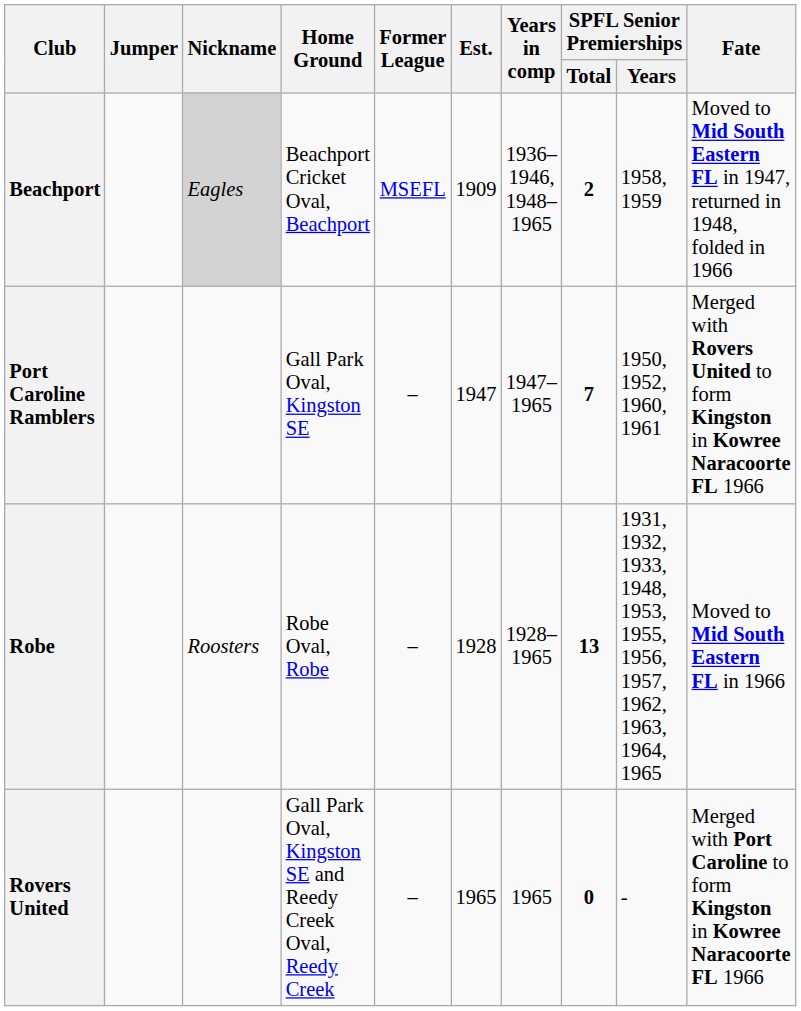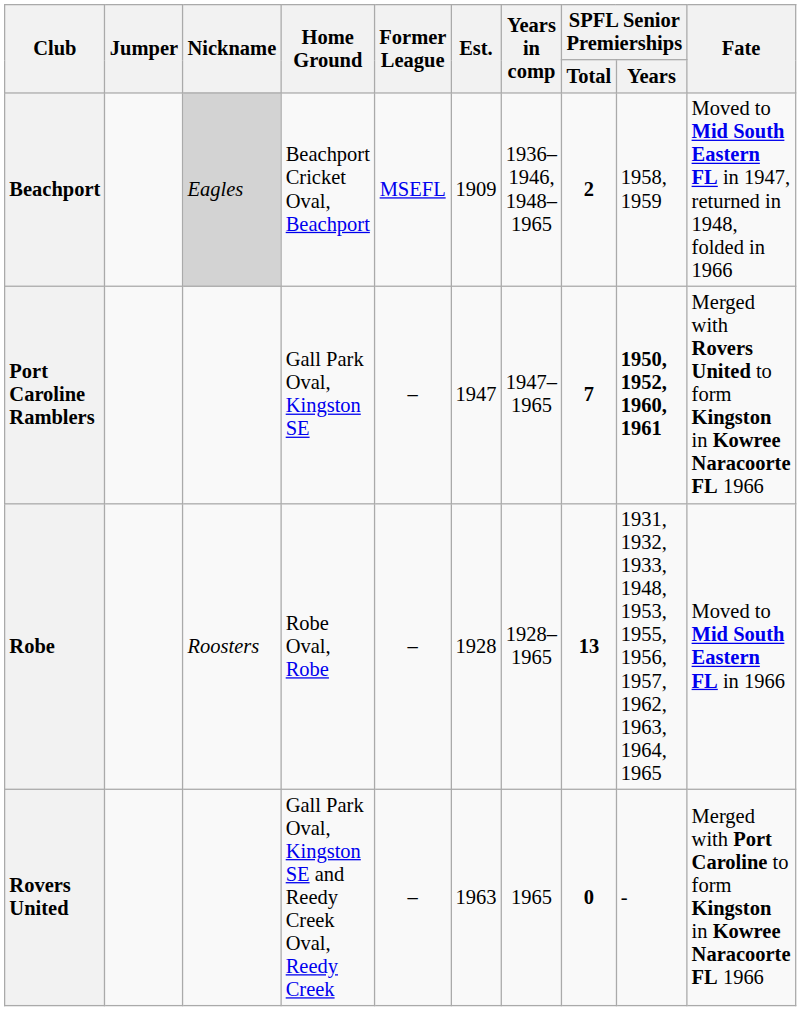 <table class="wikitable sortable">
 <tr>
 <th rowspan="2">Club</th>
 <th rowspan="2">Jumper</th>
 <th rowspan="2">Nickname</th>
 <th rowspan="2">Home Ground</th>
 <th rowspan="2">Former League</th>
 <th rowspan="2">Est.</th>
 <th rowspan="2">Years in comp</th>
 <th colspan="2">SPFL Senior Premierships</th>
 <th rowspan="2">Fate</th>
 </tr>
 <tr>
 <th>Total</th>
 <th>Years</th>
 </tr>
 <tr>
 <th style="text-align:left">Beachport</th>
 <td></td>
 <td style="background: lightgrey;"><em>Eagles</em></td>
 <td>Beachport Cricket Oval, <a href='#'>Beachport</a></td>
 <td align="center"><a href='#'>MSEFL</a></td>
 <td align="center">1909</td>
 <td align="center">1936–1946, 1948–1965</td>
 <td align="center"><strong>2</strong></td>
 <td>1958, 1959</td>
 <td>Moved to <a href='#'><strong>Mid South Eastern FL</strong></a> in 1947, returned in 1948, folded in 1966</td>
 </tr>
 <tr>
 <th style="text-align:left">Port Caroline Ramblers </th>
 <td align="center"></td>
 <td></td>
 <td>Gall Park Oval, <a href='#'>Kingston SE</a></td>
 <td align="center">–</td>
 <td align="center">1947</td>
 <td align="center">1947–1965</td>
 <td align="center"><strong>7</strong></td>
-<td>1950, 1952, 1960, 1961</td>
+<td><strong>1950, 1952, 1960, 1961</strong></td>
 <td>Merged with <strong>Rovers United</strong> to form <strong>Kingston</strong> in <strong>Kowree Naracoorte FL</strong> 1966</td>
 </tr>
 <tr>
 <th style="text-align:left">Robe</th>
 <td></td>
 <td><em>Roosters</em></td>
 <td>Robe Oval, <a href='#'>Robe</a></td>
 <td align="center">–</td>
 <td align="center">1928</td>
 <td align="center">1928–1965</td>
 <td align="center"><strong>13</strong></td>
 <td>1931, 1932, 1933, 1948, 1953, 1955, 1956, 1957, 1962, 1963, 1964, 1965</td>
 <td>Moved to <a href='#'><strong>Mid South Eastern FL</strong></a> in 1966</td>
 </tr>
 <tr>
 <th style="text-align:left">Rovers United</th>
 <td align="center"></td>
 <td></td>
 <td>Gall Park Oval, <a href='#'>Kingston SE</a> and Reedy Creek Oval, <a href='#'>Reedy Creek</a></td>
 <td align="center">–</td>
-<td align="center">1965</td>
+<td align="center">1963</td>
 <td align="center">1965</td>
 <td align="center"><strong>0</strong></td>
 <td>-</td>
 <td>Merged with <strong>Port Caroline</strong>  to form <strong>Kingston</strong> in <strong>Kowree Naracoorte FL</strong> 1966</td>
 </tr>
 </table>
